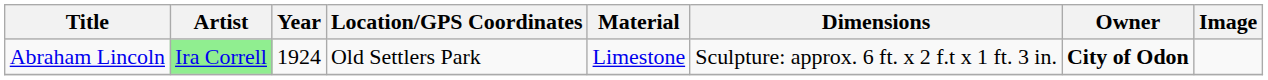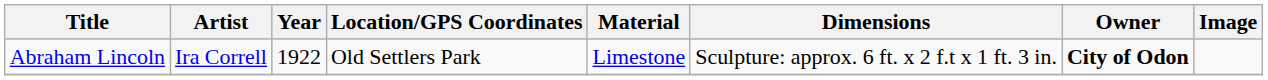 <table class="wikitable sortable">
 <tr>
 <th>Title</th>
 <th>Artist</th>
 <th>Year</th>
 <th>Location/GPS Coordinates</th>
 <th>Material</th>
 <th>Dimensions</th>
 <th>Owner</th>
 <th>Image</th>
 </tr>
 <tr>
 <td><a href='#'>Abraham Lincoln</a></td>
-<td style="background: lightgreen;"><a href='#'>Ira Correll</a></td>
-<td>1924</td>
+<td><a href='#'>Ira Correll</a></td>
+<td>1922</td>
 <td>Old Settlers Park</td>
 <td><a href='#'>Limestone</a></td>
 <td>Sculpture: approx. 6 ft. x 2 f.t x 1 ft. 3 in.</td>
 <td><strong>City of Odon</strong></td>
 <td></td>
 </tr>
 <tr>
 </tr>
 </table>
